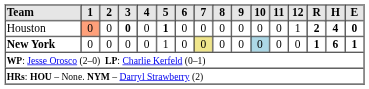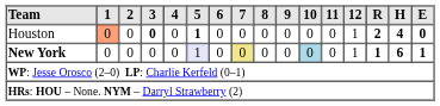 <table border=1 cellspacing=0 width=500 style="margin-left:3em;">
 <tr style="text-align:center; background-color:#e6e6e6;">
 <th align=left width=16%>Team</th>
 <th width=4%>1</th>
 <th width=4%>2</th>
 <th width=4%>3</th>
 <th width=4%>4</th>
 <th width=4%>5</th>
 <th width=4%>6</th>
 <th width=4%>7</th>
 <th width=4%>8</th>
 <th width=4%>9</th>
 <th width=4%>10</th>
 <th width=4%>11</th>
 <th width=4%>12</th>
 <th width=4%>R</th>
 <th width=4%>H</th>
 <th width=4%>E</th>
 </tr>
 <tr style="text-align:center;">
 <td align=left>Houston</td>
 <td style="background: lightsalmon;">0</td>
 <td>0</td>
 <td><strong>0</strong></td>
 <td>0</td>
 <td><strong>1</strong></td>
 <td>0</td>
 <td>0</td>
 <td>0</td>
 <td>0</td>
 <td>0</td>
 <td>0</td>
 <td>1</td>
 <td><strong>2</strong></td>
 <td><strong>4</strong></td>
 <td><strong>0</strong></td>
 </tr>
 <tr style="text-align:center;">
 <td align=left><strong>New York</strong></td>
 <td>0</td>
 <td>0</td>
 <td>0</td>
 <td>0</td>
-<td>1</td>
+<td style="background: lavender;">1</td>
 <td>0</td>
 <td style="background: khaki;">0</td>
 <td>0</td>
 <td>0</td>
 <td style="background: lightblue;">0</td>
 <td>0</td>
-<td>0</td>
+<td>1</td>
 <td><strong>1</strong></td>
 <td><strong>6</strong></td>
 <td><strong>1</strong></td>
 </tr>
 <tr style="text-align:left;">
 <td colspan=22><small><strong>WP</strong>: <a href='#'>Jesse Orosco</a> (2–0)  <strong>LP</strong>: <a href='#'>Charlie Kerfeld</a> (0–1)</small></td>
 </tr>
 <tr style="text-align:left;">
 <td colspan=22><small><strong>HRs</strong>: <strong>HOU</strong> – None. <strong>NYM</strong> – <a href='#'>Darryl Strawberry</a> (2)</small></td>
 </tr>
 </table>
